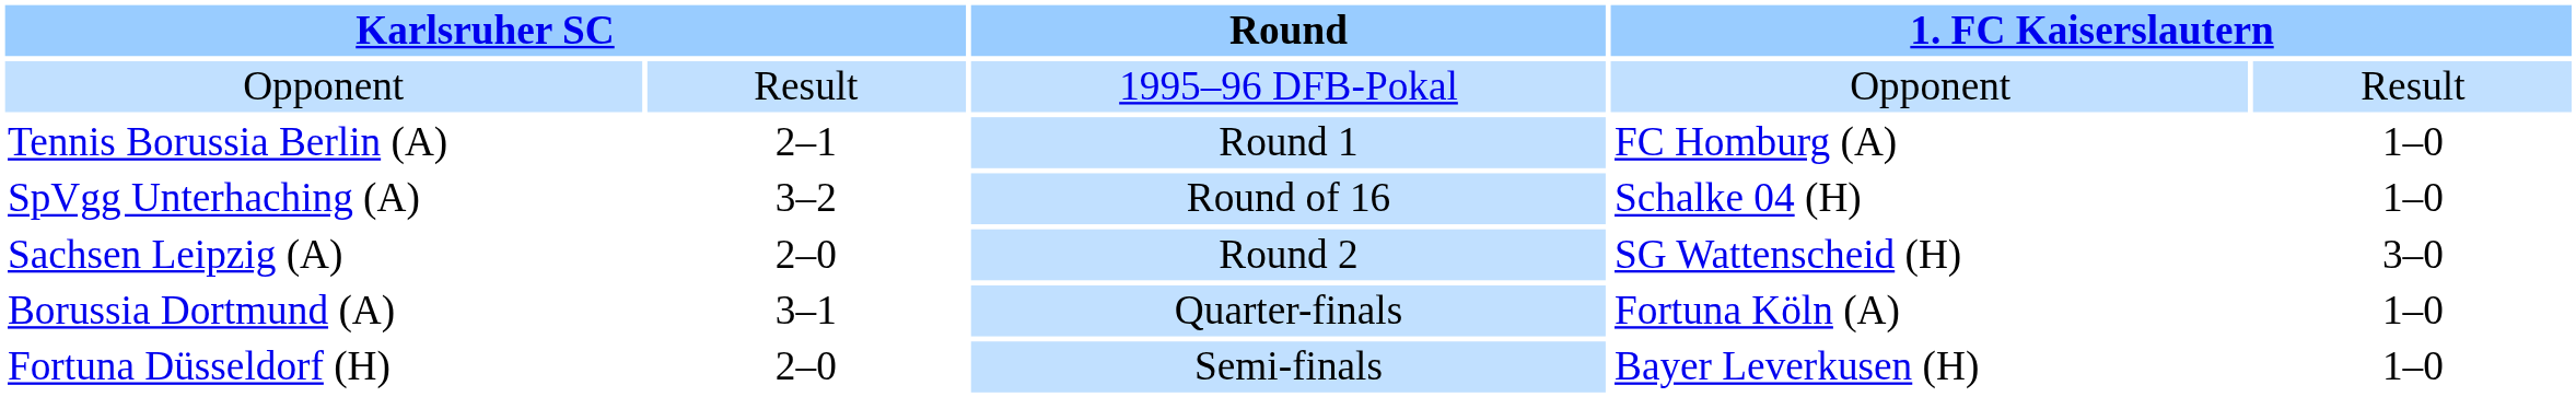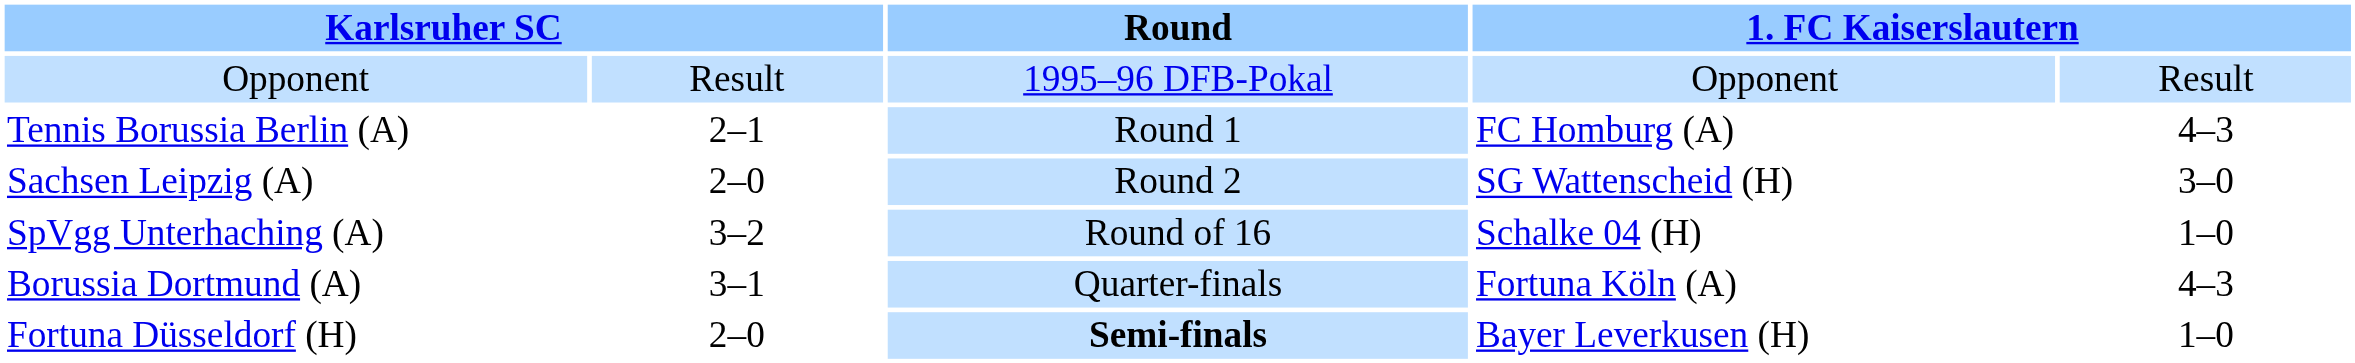 <table style="width:80%; text-align:center;">
 <tr style="vertical-align:top; background:#99CCFF;">
 <th colspan="2"><a href='#'>Karlsruher SC</a></th>
 <th style="width:20%">Round</th>
 <th colspan="2"><a href='#'>1. FC Kaiserslautern</a></th>
 </tr>
 <tr style="vertical-align:top; background:#C1E0FF;">
 <td style="width:20%">Opponent</td>
 <td style="width:10%">Result</td>
 <td><a href='#'>1995–96 DFB-Pokal</a></td>
 <td style="width:20%">Opponent</td>
 <td style="width:10%">Result</td>
 </tr>
 <tr>
 <td align="left"><a href='#'>Tennis Borussia Berlin</a> (A)</td>
 <td>2–1</td>
 <td style="background:#C1E0FF;">Round 1</td>
 <td align="left"><a href='#'>FC Homburg</a> (A)</td>
-<td>1–0</td>
+<td>4–3 </td>
+</tr>
+<tr>
+<td align="left"><a href='#'>Sachsen Leipzig</a> (A)</td>
+<td>2–0</td>
+<td style="background:#C1E0FF;">Round 2</td>
+<td align="left"><a href='#'>SG Wattenscheid</a> (H)</td>
+<td>3–0</td>
 </tr>
 <tr>
 <td align="left"><a href='#'>SpVgg Unterhaching</a> (A)</td>
 <td>3–2</td>
 <td style="background:#C1E0FF;">Round of 16</td>
 <td align="left"><a href='#'>Schalke 04</a> (H)</td>
 <td>1–0</td>
 </tr>
 <tr>
-<td align="left"><a href='#'>Sachsen Leipzig</a> (A)</td>
-<td>2–0</td>
-<td style="background:#C1E0FF;">Round 2</td>
-<td align="left"><a href='#'>SG Wattenscheid</a> (H)</td>
-<td>3–0</td>
-</tr>
-<tr>
 <td align="left"><a href='#'>Borussia Dortmund</a> (A)</td>
 <td>3–1</td>
 <td style="background:#C1E0FF;">Quarter-finals</td>
 <td align="left"><a href='#'>Fortuna Köln</a> (A)</td>
-<td>1–0</td>
+<td>4–3</td>
 </tr>
 <tr>
 <td align="left"><a href='#'>Fortuna Düsseldorf</a> (H)</td>
 <td>2–0</td>
-<td style="background:#C1E0FF;">Semi-finals</td>
+<td style="background:#C1E0FF;"><strong>Semi-finals</strong></td>
 <td align="left"><a href='#'>Bayer Leverkusen</a> (H)</td>
 <td>1–0</td>
 </tr>
 </table>
